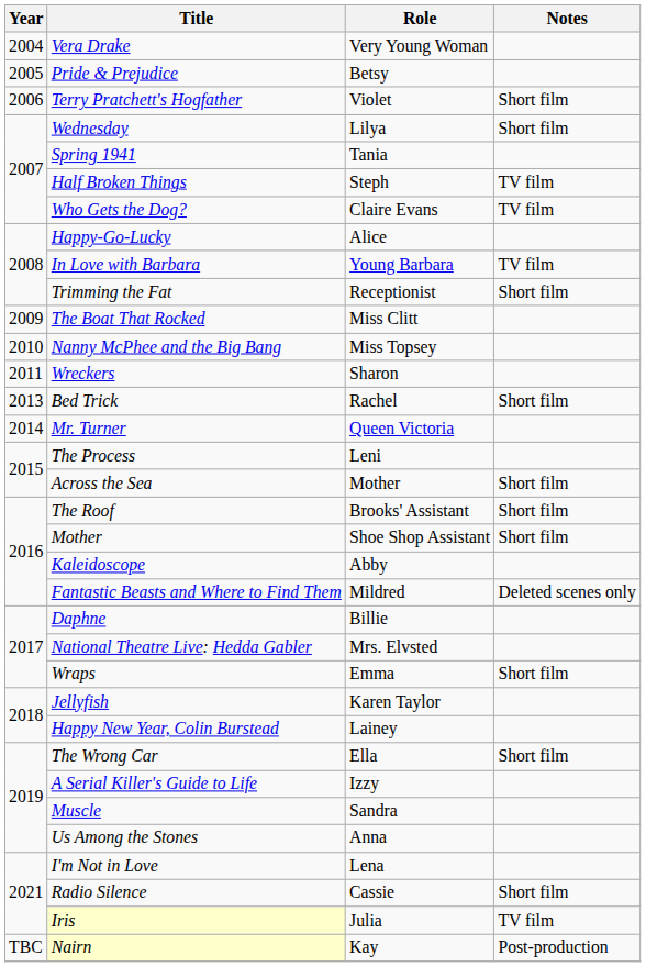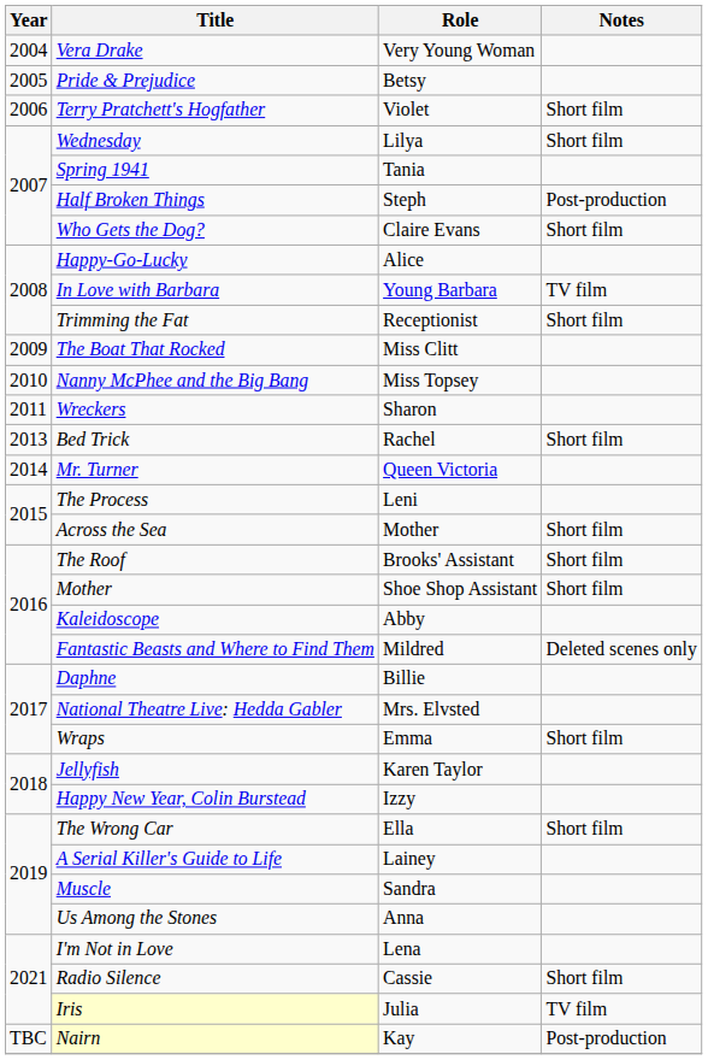 <table class="wikitable sortable">
 <tr>
 <th>Year</th>
 <th>Title</th>
 <th>Role</th>
 <th class="unsortable">Notes</th>
 </tr>
 <tr>
 <td>2004</td>
 <td><em><a href='#'>Vera Drake</a></em></td>
 <td>Very Young Woman</td>
 <td></td>
 </tr>
 <tr>
 <td>2005</td>
 <td><em><a href='#'>Pride & Prejudice</a></em></td>
 <td>Betsy</td>
 <td></td>
 </tr>
 <tr>
 <td>2006</td>
 <td><em><a href='#'>Terry Pratchett's Hogfather</a></em></td>
 <td>Violet</td>
 <td>Short film</td>
 </tr>
 <tr>
 <td rowspan="4">2007</td>
 <td><em><a href='#'>Wednesday</a></em></td>
 <td>Lilya</td>
 <td>Short film</td>
 </tr>
 <tr>
 <td><em><a href='#'>Spring 1941</a></em></td>
 <td>Tania</td>
 <td></td>
 </tr>
 <tr>
 <td><em><a href='#'>Half Broken Things</a></em></td>
 <td>Steph</td>
-<td>TV film</td>
+<td>Post-production</td>
 </tr>
 <tr>
 <td><em><a href='#'>Who Gets the Dog?</a></em></td>
 <td>Claire Evans</td>
-<td>TV film</td>
+<td>Short film</td>
 </tr>
 <tr>
 <td rowspan="3">2008</td>
 <td><em><a href='#'>Happy-Go-Lucky</a></em></td>
 <td>Alice</td>
 <td></td>
 </tr>
 <tr>
 <td><em><a href='#'>In Love with Barbara</a></em></td>
 <td><a href='#'>Young Barbara</a></td>
 <td>TV film</td>
 </tr>
 <tr>
 <td><em>Trimming the Fat</em></td>
 <td>Receptionist</td>
 <td>Short film</td>
 </tr>
 <tr>
 <td>2009</td>
 <td><em><a href='#'>The Boat That Rocked</a></em></td>
 <td>Miss Clitt</td>
 <td></td>
 </tr>
 <tr>
 <td>2010</td>
 <td><em><a href='#'>Nanny McPhee and the Big Bang</a></em></td>
 <td>Miss Topsey</td>
 <td></td>
 </tr>
 <tr>
 <td>2011</td>
 <td><em><a href='#'>Wreckers</a></em></td>
 <td>Sharon</td>
 <td></td>
 </tr>
 <tr>
 <td>2013</td>
 <td><em>Bed Trick</em></td>
 <td>Rachel</td>
 <td>Short film</td>
 </tr>
 <tr>
 <td>2014</td>
 <td><em><a href='#'>Mr. Turner</a></em></td>
 <td><a href='#'>Queen Victoria</a></td>
 <td></td>
 </tr>
 <tr>
 <td rowspan="2">2015</td>
 <td><em>The Process</em></td>
 <td>Leni</td>
 <td></td>
 </tr>
 <tr>
 <td><em>Across the Sea</em></td>
 <td>Mother</td>
 <td>Short film</td>
 </tr>
 <tr>
 <td rowspan="4">2016</td>
 <td><em>The Roof</em></td>
 <td>Brooks' Assistant</td>
 <td>Short film</td>
 </tr>
 <tr>
 <td><em>Mother</em></td>
 <td>Shoe Shop Assistant</td>
 <td>Short film</td>
 </tr>
 <tr>
 <td><em><a href='#'>Kaleidoscope</a></em></td>
 <td>Abby</td>
 <td></td>
 </tr>
 <tr>
 <td><em><a href='#'>Fantastic Beasts and Where to Find Them</a></em></td>
 <td>Mildred</td>
 <td>Deleted scenes only</td>
 </tr>
 <tr>
 <td rowspan="3">2017</td>
 <td><em><a href='#'>Daphne</a></em></td>
 <td>Billie</td>
 <td></td>
 </tr>
 <tr>
 <td><em><a href='#'>National Theatre Live</a>: <a href='#'>Hedda Gabler</a></em></td>
 <td>Mrs. Elvsted</td>
 <td></td>
 </tr>
 <tr>
 <td><em>Wraps</em></td>
 <td>Emma</td>
 <td>Short film</td>
 </tr>
 <tr>
 <td rowspan="2">2018</td>
 <td><em><a href='#'>Jellyfish</a></em></td>
 <td>Karen Taylor</td>
 <td></td>
 </tr>
 <tr>
 <td><em><a href='#'>Happy New Year, Colin Burstead</a></em></td>
-<td>Lainey</td>
+<td>Izzy</td>
 <td></td>
 </tr>
 <tr>
 <td rowspan="4">2019</td>
 <td><em>The Wrong Car</em></td>
 <td>Ella</td>
 <td>Short film</td>
 </tr>
 <tr>
 <td><em><a href='#'>A Serial Killer's Guide to Life</a></em></td>
-<td>Izzy</td>
+<td>Lainey</td>
 <td></td>
 </tr>
 <tr>
 <td><em><a href='#'>Muscle</a></em></td>
 <td>Sandra</td>
 <td></td>
 </tr>
 <tr>
 <td><em>Us Among the Stones</em></td>
 <td>Anna</td>
 <td></td>
 </tr>
 <tr>
 <td rowspan="3">2021</td>
 <td><em>I'm Not in Love</em></td>
 <td>Lena</td>
 <td></td>
 </tr>
 <tr>
 <td><em>Radio Silence</em></td>
 <td>Cassie</td>
 <td>Short film</td>
 </tr>
 <tr>
 <td style="background:#FFFFCC;"><em>Iris</em> </td>
 <td>Julia</td>
 <td>TV film</td>
 </tr>
 <tr>
 <td>TBC</td>
 <td style="background:#FFFFCC;"><em>Nairn</em> </td>
 <td>Kay</td>
 <td>Post-production</td>
 </tr>
 <tr>
 </tr>
 </table>
